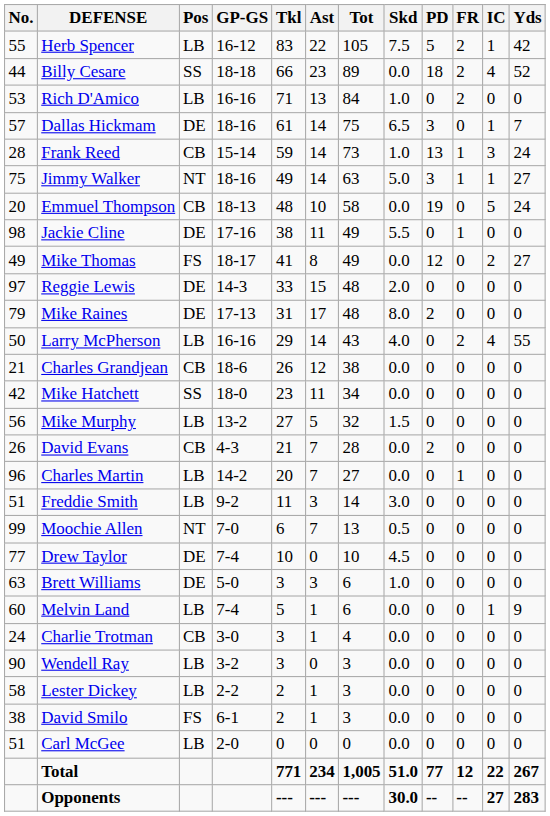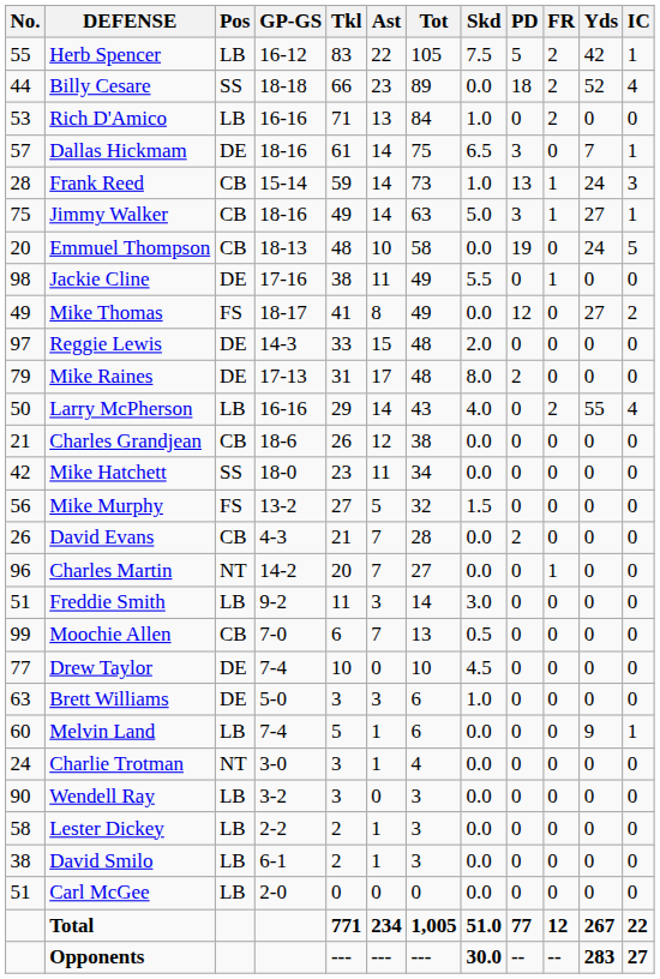 <table class="wikitable" style="white-space:nowrap;">
 <tr>
 <th>No.</th>
 <th>DEFENSE</th>
 <th>Pos</th>
 <th>GP-GS</th>
 <th>Tkl</th>
 <th>Ast</th>
 <th>Tot</th>
 <th>Skd</th>
 <th>PD</th>
 <th>FR</th>
+<th>Yds</th>
 <th>IC</th>
-<th>Yds</th>
 </tr>
 <tr>
 <td>55</td>
 <td><a href='#'>Herb Spencer</a></td>
 <td>LB</td>
 <td>16-12</td>
 <td>83</td>
 <td>22</td>
 <td>105</td>
 <td>7.5</td>
 <td>5</td>
 <td>2</td>
+<td>42</td>
 <td>1</td>
-<td>42</td>
 </tr>
 <tr>
 <td>44</td>
 <td><a href='#'>Billy Cesare</a></td>
 <td>SS</td>
 <td>18-18</td>
 <td>66</td>
 <td>23</td>
 <td>89</td>
 <td>0.0</td>
 <td>18</td>
 <td>2</td>
+<td>52</td>
 <td>4</td>
-<td>52</td>
 </tr>
 <tr>
 <td>53</td>
 <td><a href='#'>Rich D'Amico</a></td>
 <td>LB</td>
 <td>16-16</td>
 <td>71</td>
 <td>13</td>
 <td>84</td>
 <td>1.0</td>
 <td>0</td>
 <td>2</td>
 <td>0</td>
 <td>0</td>
 </tr>
 <tr>
 <td>57</td>
 <td><a href='#'>Dallas Hickmam</a></td>
 <td>DE</td>
 <td>18-16</td>
 <td>61</td>
 <td>14</td>
 <td>75</td>
 <td>6.5</td>
 <td>3</td>
 <td>0</td>
+<td>7</td>
 <td>1</td>
-<td>7</td>
 </tr>
 <tr>
 <td>28</td>
 <td><a href='#'>Frank Reed</a></td>
 <td>CB</td>
 <td>15-14</td>
 <td>59</td>
 <td>14</td>
 <td>73</td>
 <td>1.0</td>
 <td>13</td>
 <td>1</td>
+<td>24</td>
 <td>3</td>
-<td>24</td>
 </tr>
 <tr>
 <td>75</td>
 <td><a href='#'>Jimmy Walker</a></td>
-<td>NT</td>
+<td>CB</td>
 <td>18-16</td>
 <td>49</td>
 <td>14</td>
 <td>63</td>
 <td>5.0</td>
 <td>3</td>
 <td>1</td>
+<td>27</td>
 <td>1</td>
-<td>27</td>
 </tr>
 <tr>
 <td>20</td>
 <td><a href='#'>Emmuel Thompson</a></td>
 <td>CB</td>
 <td>18-13</td>
 <td>48</td>
 <td>10</td>
 <td>58</td>
 <td>0.0</td>
 <td>19</td>
 <td>0</td>
+<td>24</td>
 <td>5</td>
-<td>24</td>
 </tr>
 <tr>
 <td>98</td>
 <td><a href='#'>Jackie Cline</a></td>
 <td>DE</td>
 <td>17-16</td>
 <td>38</td>
 <td>11</td>
 <td>49</td>
 <td>5.5</td>
 <td>0</td>
 <td>1</td>
 <td>0</td>
 <td>0</td>
 </tr>
 <tr>
 <td>49</td>
 <td><a href='#'>Mike Thomas</a></td>
 <td>FS</td>
 <td>18-17</td>
 <td>41</td>
 <td>8</td>
 <td>49</td>
 <td>0.0</td>
 <td>12</td>
 <td>0</td>
+<td>27</td>
 <td>2</td>
-<td>27</td>
 </tr>
 <tr>
 <td>97</td>
 <td><a href='#'>Reggie Lewis</a></td>
 <td>DE</td>
 <td>14-3</td>
 <td>33</td>
 <td>15</td>
 <td>48</td>
 <td>2.0</td>
 <td>0</td>
 <td>0</td>
 <td>0</td>
 <td>0</td>
 </tr>
 <tr>
 <td>79</td>
 <td><a href='#'>Mike Raines</a></td>
 <td>DE</td>
 <td>17-13</td>
 <td>31</td>
 <td>17</td>
 <td>48</td>
 <td>8.0</td>
 <td>2</td>
 <td>0</td>
 <td>0</td>
 <td>0</td>
 </tr>
 <tr>
 <td>50</td>
 <td><a href='#'>Larry McPherson</a></td>
 <td>LB</td>
 <td>16-16</td>
 <td>29</td>
 <td>14</td>
 <td>43</td>
 <td>4.0</td>
 <td>0</td>
 <td>2</td>
+<td>55</td>
 <td>4</td>
-<td>55</td>
 </tr>
 <tr>
 <td>21</td>
 <td><a href='#'>Charles Grandjean</a></td>
 <td>CB</td>
 <td>18-6</td>
 <td>26</td>
 <td>12</td>
 <td>38</td>
 <td>0.0</td>
 <td>0</td>
 <td>0</td>
 <td>0</td>
 <td>0</td>
 </tr>
 <tr>
 <td>42</td>
 <td><a href='#'>Mike Hatchett</a></td>
 <td>SS</td>
 <td>18-0</td>
 <td>23</td>
 <td>11</td>
 <td>34</td>
 <td>0.0</td>
 <td>0</td>
 <td>0</td>
 <td>0</td>
 <td>0</td>
 </tr>
 <tr>
 <td>56</td>
 <td><a href='#'>Mike Murphy</a></td>
-<td>LB</td>
+<td>FS</td>
 <td>13-2</td>
 <td>27</td>
 <td>5</td>
 <td>32</td>
 <td>1.5</td>
 <td>0</td>
 <td>0</td>
 <td>0</td>
 <td>0</td>
 </tr>
 <tr>
 <td>26</td>
 <td><a href='#'>David Evans</a></td>
 <td>CB</td>
 <td>4-3</td>
 <td>21</td>
 <td>7</td>
 <td>28</td>
 <td>0.0</td>
 <td>2</td>
 <td>0</td>
 <td>0</td>
 <td>0</td>
 </tr>
 <tr>
 <td>96</td>
 <td><a href='#'>Charles Martin</a></td>
-<td>LB</td>
+<td>NT</td>
 <td>14-2</td>
 <td>20</td>
 <td>7</td>
 <td>27</td>
 <td>0.0</td>
 <td>0</td>
 <td>1</td>
 <td>0</td>
 <td>0</td>
 </tr>
 <tr>
 <td>51</td>
 <td><a href='#'>Freddie Smith</a></td>
 <td>LB</td>
 <td>9-2</td>
 <td>11</td>
 <td>3</td>
 <td>14</td>
 <td>3.0</td>
 <td>0</td>
 <td>0</td>
 <td>0</td>
 <td>0</td>
 </tr>
 <tr>
 <td>99</td>
 <td><a href='#'>Moochie Allen</a></td>
-<td>NT</td>
+<td>CB</td>
 <td>7-0</td>
 <td>6</td>
 <td>7</td>
 <td>13</td>
 <td>0.5</td>
 <td>0</td>
 <td>0</td>
 <td>0</td>
 <td>0</td>
 </tr>
 <tr>
 <td>77</td>
 <td><a href='#'>Drew Taylor</a></td>
 <td>DE</td>
 <td>7-4</td>
 <td>10</td>
 <td>0</td>
 <td>10</td>
 <td>4.5</td>
 <td>0</td>
 <td>0</td>
 <td>0</td>
 <td>0</td>
 </tr>
 <tr>
 <td>63</td>
 <td><a href='#'>Brett Williams</a></td>
 <td>DE</td>
 <td>5-0</td>
 <td>3</td>
 <td>3</td>
 <td>6</td>
 <td>1.0</td>
 <td>0</td>
 <td>0</td>
 <td>0</td>
 <td>0</td>
 </tr>
 <tr>
 <td>60</td>
 <td><a href='#'>Melvin Land</a></td>
 <td>LB</td>
 <td>7-4</td>
 <td>5</td>
 <td>1</td>
 <td>6</td>
 <td>0.0</td>
 <td>0</td>
 <td>0</td>
+<td>9</td>
 <td>1</td>
-<td>9</td>
 </tr>
 <tr>
 <td>24</td>
 <td><a href='#'>Charlie Trotman</a></td>
-<td>CB</td>
+<td>NT</td>
 <td>3-0</td>
 <td>3</td>
 <td>1</td>
 <td>4</td>
 <td>0.0</td>
 <td>0</td>
 <td>0</td>
 <td>0</td>
 <td>0</td>
 </tr>
 <tr>
 <td>90</td>
 <td><a href='#'>Wendell Ray</a></td>
 <td>LB</td>
 <td>3-2</td>
 <td>3</td>
 <td>0</td>
 <td>3</td>
 <td>0.0</td>
 <td>0</td>
 <td>0</td>
 <td>0</td>
 <td>0</td>
 </tr>
 <tr>
 <td>58</td>
 <td><a href='#'>Lester Dickey</a></td>
 <td>LB</td>
 <td>2-2</td>
 <td>2</td>
 <td>1</td>
 <td>3</td>
 <td>0.0</td>
 <td>0</td>
 <td>0</td>
 <td>0</td>
 <td>0</td>
 </tr>
 <tr>
 <td>38</td>
 <td><a href='#'>David Smilo</a></td>
-<td>FS</td>
+<td>LB</td>
 <td>6-1</td>
 <td>2</td>
 <td>1</td>
 <td>3</td>
 <td>0.0</td>
 <td>0</td>
 <td>0</td>
 <td>0</td>
 <td>0</td>
 </tr>
 <tr>
 <td>51</td>
 <td><a href='#'>Carl McGee</a></td>
 <td>LB</td>
 <td>2-0</td>
 <td>0</td>
 <td>0</td>
 <td>0</td>
 <td>0.0</td>
 <td>0</td>
 <td>0</td>
 <td>0</td>
 <td>0</td>
 </tr>
 <tr>
 <td></td>
 <td><strong>Total</strong></td>
 <td></td>
 <td></td>
 <td><strong>771</strong></td>
 <td><strong>234</strong></td>
 <td><strong>1,005</strong></td>
 <td><strong>51.0</strong></td>
 <td><strong>77</strong></td>
 <td><strong>12</strong></td>
+<td><strong>267</strong></td>
 <td><strong>22</strong></td>
-<td><strong>267</strong></td>
 </tr>
 <tr>
 <td></td>
 <td><strong>Opponents</strong></td>
 <td></td>
 <td></td>
 <td><strong>---</strong></td>
 <td><strong>---</strong></td>
 <td><strong>---</strong></td>
 <td><strong>30.0</strong></td>
 <td><strong>--</strong></td>
 <td><strong>--</strong></td>
+<td><strong>283</strong></td>
 <td><strong>27</strong></td>
-<td><strong>283</strong></td>
 </tr>
 </table>
